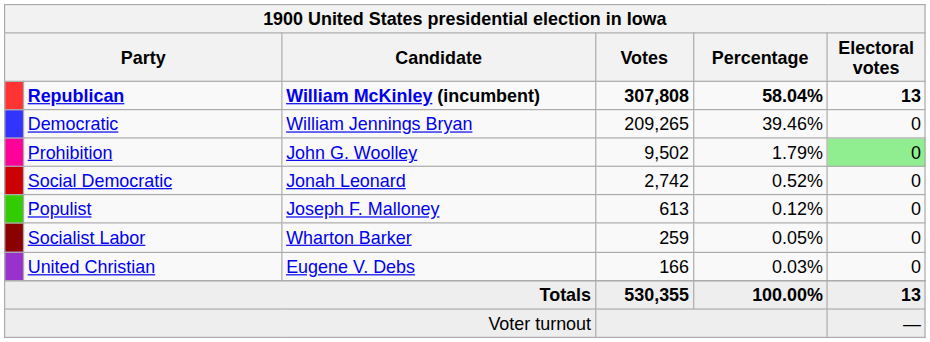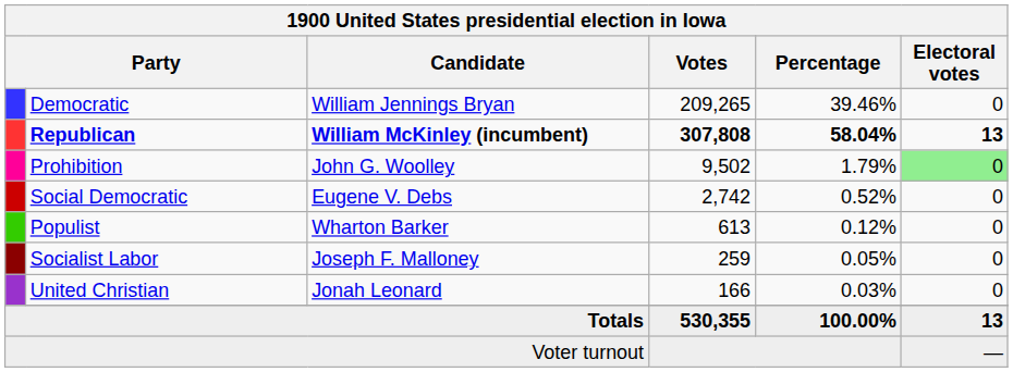 <table class="wikitable" style="font-size: 95%;">
 <tr>
 <th colspan="6">1900 United States presidential election in Iowa</th>
 </tr>
 <tr>
 <th colspan="2" style="width: 15em">Party</th>
 <th style="width: 17em">Candidate</th>
 <th style="width: 5em">Votes</th>
 <th style="width: 7em">Percentage</th>
 <th style="width: 5em">Electoral votes</th>
 </tr>
 <tr>
+<th style="background-color:#3333FF; width: 3px"></th>
+<td style="width: 130px"><a href='#'>Democratic</a></td>
+<td><a href='#'>William Jennings Bryan</a></td>
+<td align="right">209,265</td>
+<td align="right">39.46%</td>
+<td align="right">0</td>
+</tr>
+<tr>
 <th style="background-color:#FF3333; width: 3px"></th>
 <td style="width: 130px"><strong><a href='#'>Republican</a></strong></td>
 <td><strong><a href='#'>William McKinley</a> (incumbent)</strong></td>
 <td align="right"><strong>307,808</strong></td>
 <td align="right"><strong>58.04%</strong></td>
 <td align="right"><strong>13</strong></td>
-</tr>
-<tr>
-<th style="background-color:#3333FF; width: 3px"></th>
-<td style="width: 130px"><a href='#'>Democratic</a></td>
-<td><a href='#'>William Jennings Bryan</a></td>
-<td align="right">209,265</td>
-<td align="right">39.46%</td>
-<td align="right">0</td>
 </tr>
 <tr>
 <th style="background-color:#f09; width: 3px"></th>
 <td style="width: 130px"><a href='#'>Prohibition</a></td>
 <td><a href='#'>John G. Woolley</a></td>
 <td align="right">9,502</td>
 <td align="right">1.79%</td>
 <td align="right" style="background: lightgreen;">0</td>
 </tr>
 <tr>
 <th style="background-color:#c00; width: 3px"></th>
 <td style="width: 130px"><a href='#'>Social Democratic</a></td>
-<td><a href='#'>Jonah Leonard</a></td>
+<td><a href='#'>Eugene V. Debs</a></td>
 <td align="right">2,742</td>
 <td align="right">0.52%</td>
 <td align="right">0</td>
 </tr>
 <tr>
 <th style="background-color:#3c0; width: 3px"></th>
 <td style="width: 130px"><a href='#'>Populist</a></td>
-<td><a href='#'>Joseph F. Malloney</a></td>
+<td><a href='#'>Wharton Barker</a></td>
 <td align="right">613</td>
 <td align="right">0.12%</td>
 <td align="right">0</td>
 </tr>
 <tr>
 <th style="background-color:#8B0000; width: 3px"></th>
 <td style="width: 130px"><a href='#'>Socialist Labor</a></td>
-<td><a href='#'>Wharton Barker</a></td>
+<td><a href='#'>Joseph F. Malloney</a></td>
 <td align="right">259</td>
 <td align="right">0.05%</td>
 <td align="right">0</td>
 </tr>
 <tr>
 <th style="background-color:#9932CC; width: 3px"></th>
 <td style="width: 130px"><a href='#'>United Christian</a></td>
-<td><a href='#'>Eugene V. Debs</a></td>
+<td><a href='#'>Jonah Leonard</a></td>
 <td align="right">166</td>
 <td align="right">0.03%</td>
 <td align="right">0</td>
 </tr>
 <tr>
 </tr>
 <tr bgcolor="#EEEEEE">
 <td colspan="3" align="right"><strong>Totals</strong></td>
 <td align="right"><strong>530,355</strong></td>
 <td align="right"><strong>100.00%</strong></td>
 <td align="right"><strong>13</strong></td>
 </tr>
 <tr bgcolor="#EEEEEE">
 <td colspan="3" align="right">Voter turnout</td>
 <td colspan="2" align="right"></td>
 <td align="right">—</td>
 </tr>
 </table>
